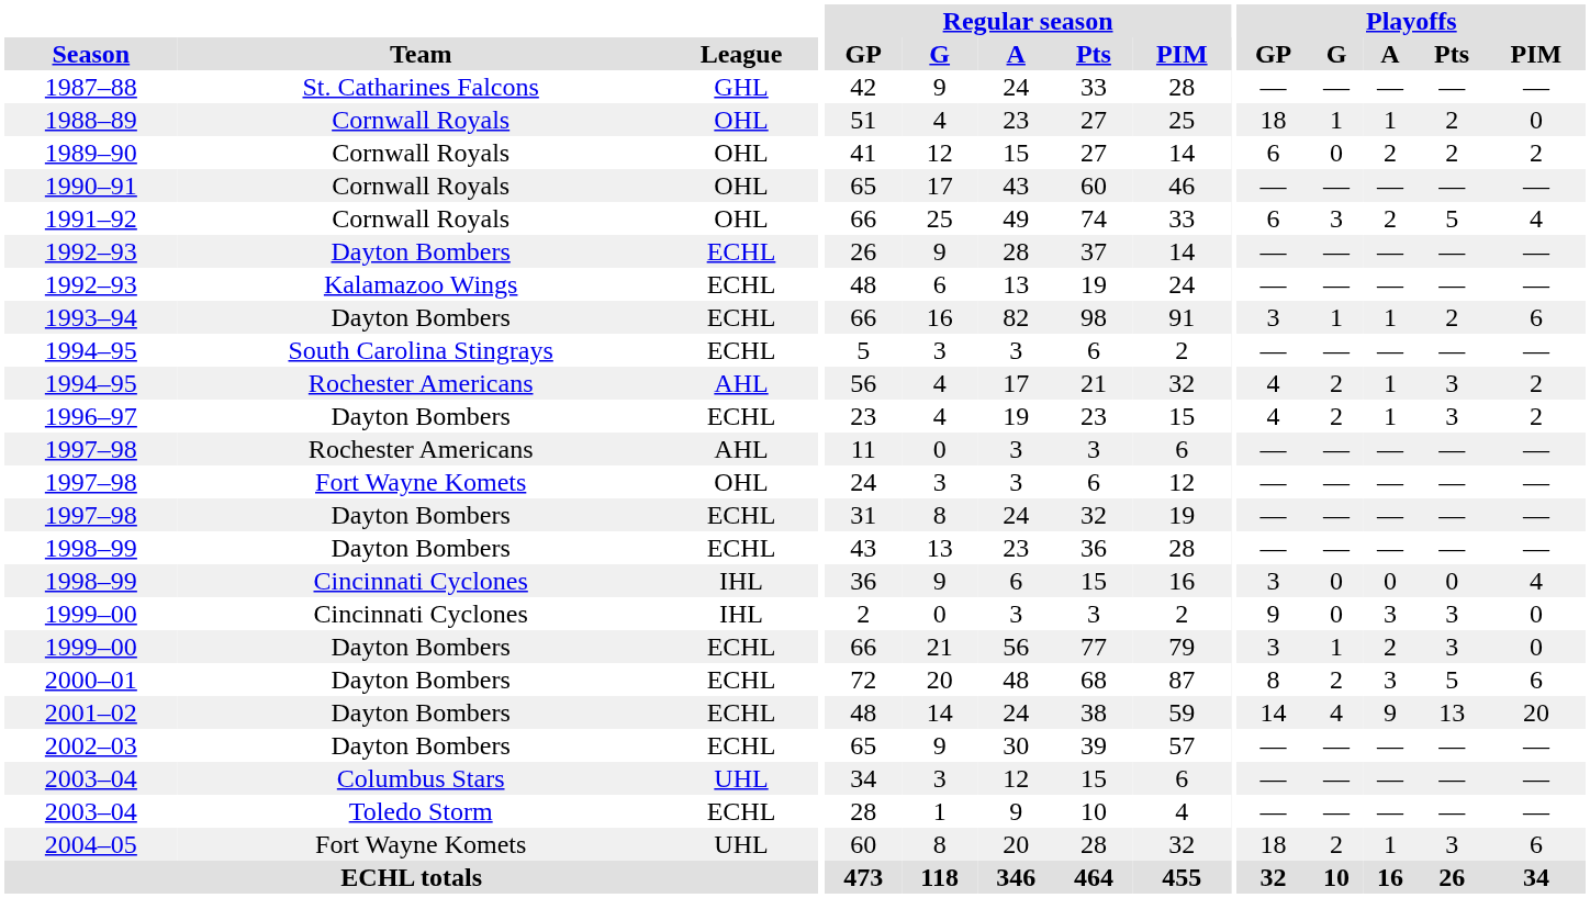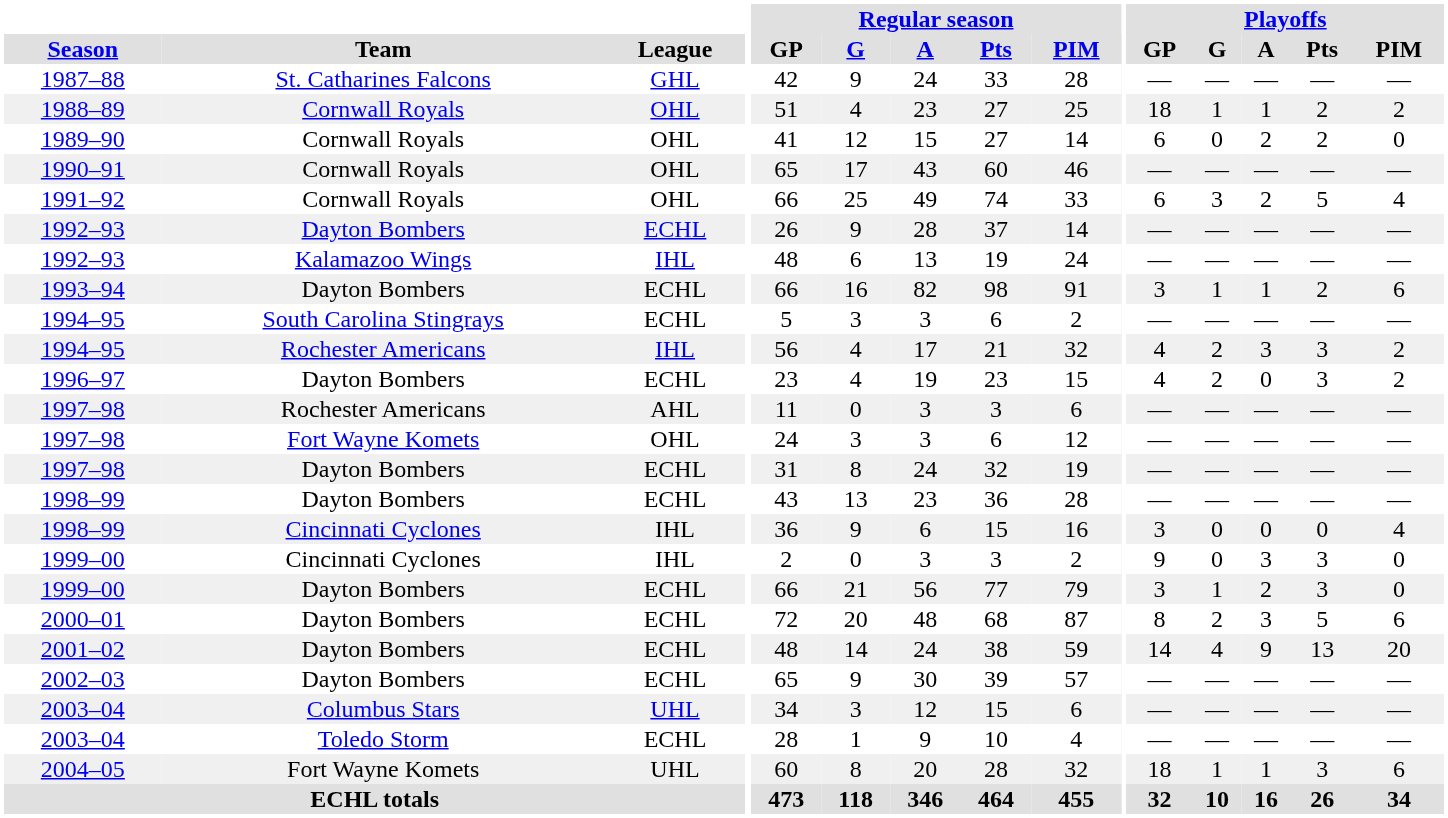 <table border="0" cellpadding="1" cellspacing="0" style="text-align:center; width:60em">
 <tr bgcolor="#e0e0e0">
 <th colspan="3" bgcolor="#ffffff"></th>
 <th rowspan="99" bgcolor="#ffffff"></th>
 <th colspan="5"><a href='#'>Regular season</a></th>
 <th rowspan="99" bgcolor="#ffffff"></th>
 <th colspan="5"><a href='#'>Playoffs</a></th>
 </tr>
 <tr bgcolor="#e0e0e0">
 <th><a href='#'>Season</a></th>
 <th>Team</th>
 <th>League</th>
 <th>GP</th>
 <th><a href='#'>G</a></th>
 <th><a href='#'>A</a></th>
 <th><a href='#'>Pts</a></th>
 <th><a href='#'>PIM</a></th>
 <th>GP</th>
 <th>G</th>
 <th>A</th>
 <th>Pts</th>
 <th>PIM</th>
 </tr>
 <tr>
 <td><a href='#'>1987–88</a></td>
 <td><a href='#'>St. Catharines Falcons</a></td>
 <td><a href='#'>GHL</a></td>
 <td>42</td>
 <td>9</td>
 <td>24</td>
 <td>33</td>
 <td>28</td>
 <td>—</td>
 <td>—</td>
 <td>—</td>
 <td>—</td>
 <td>—</td>
 </tr>
 <tr bgcolor="#f0f0f0">
 <td><a href='#'>1988–89</a></td>
 <td><a href='#'>Cornwall Royals</a></td>
 <td><a href='#'>OHL</a></td>
 <td>51</td>
 <td>4</td>
 <td>23</td>
 <td>27</td>
 <td>25</td>
 <td>18</td>
 <td>1</td>
 <td>1</td>
 <td>2</td>
-<td>0</td>
+<td>2</td>
 </tr>
 <tr>
 <td><a href='#'>1989–90</a></td>
 <td>Cornwall Royals</td>
 <td>OHL</td>
 <td>41</td>
 <td>12</td>
 <td>15</td>
 <td>27</td>
 <td>14</td>
 <td>6</td>
 <td>0</td>
 <td>2</td>
 <td>2</td>
-<td>2</td>
+<td>0</td>
 </tr>
 <tr bgcolor="#f0f0f0">
 <td><a href='#'>1990–91</a></td>
 <td>Cornwall Royals</td>
 <td>OHL</td>
 <td>65</td>
 <td>17</td>
 <td>43</td>
 <td>60</td>
 <td>46</td>
 <td>—</td>
 <td>—</td>
 <td>—</td>
 <td>—</td>
 <td>—</td>
 </tr>
 <tr>
 <td><a href='#'>1991–92</a></td>
 <td>Cornwall Royals</td>
 <td>OHL</td>
 <td>66</td>
 <td>25</td>
 <td>49</td>
 <td>74</td>
 <td>33</td>
 <td>6</td>
 <td>3</td>
 <td>2</td>
 <td>5</td>
 <td>4</td>
 </tr>
 <tr bgcolor="#f0f0f0">
 <td><a href='#'>1992–93</a></td>
 <td><a href='#'>Dayton Bombers</a></td>
 <td><a href='#'>ECHL</a></td>
 <td>26</td>
 <td>9</td>
 <td>28</td>
 <td>37</td>
 <td>14</td>
 <td>—</td>
 <td>—</td>
 <td>—</td>
 <td>—</td>
 <td>—</td>
 </tr>
 <tr>
 <td><a href='#'>1992–93</a></td>
 <td><a href='#'>Kalamazoo Wings</a></td>
-<td>ECHL</td>
+<td><a href='#'>IHL</a></td>
 <td>48</td>
 <td>6</td>
 <td>13</td>
 <td>19</td>
 <td>24</td>
 <td>—</td>
 <td>—</td>
 <td>—</td>
 <td>—</td>
 <td>—</td>
 </tr>
 <tr bgcolor="#f0f0f0">
 <td><a href='#'>1993–94</a></td>
 <td>Dayton Bombers</td>
 <td>ECHL</td>
 <td>66</td>
 <td>16</td>
 <td>82</td>
 <td>98</td>
 <td>91</td>
 <td>3</td>
 <td>1</td>
 <td>1</td>
 <td>2</td>
 <td>6</td>
 </tr>
 <tr>
 <td><a href='#'>1994–95</a></td>
 <td><a href='#'>South Carolina Stingrays</a></td>
 <td>ECHL</td>
 <td>5</td>
 <td>3</td>
 <td>3</td>
 <td>6</td>
 <td>2</td>
 <td>—</td>
 <td>—</td>
 <td>—</td>
 <td>—</td>
 <td>—</td>
 </tr>
 <tr bgcolor="#f0f0f0">
 <td><a href='#'>1994–95</a></td>
 <td><a href='#'>Rochester Americans</a></td>
-<td><a href='#'>AHL</a></td>
+<td><a href='#'>IHL</a></td>
 <td>56</td>
 <td>4</td>
 <td>17</td>
 <td>21</td>
 <td>32</td>
 <td>4</td>
 <td>2</td>
-<td>1</td>
+<td>3</td>
 <td>3</td>
 <td>2</td>
 </tr>
 <tr>
 <td><a href='#'>1996–97</a></td>
 <td>Dayton Bombers</td>
 <td>ECHL</td>
 <td>23</td>
 <td>4</td>
 <td>19</td>
 <td>23</td>
 <td>15</td>
 <td>4</td>
 <td>2</td>
-<td>1</td>
+<td>0</td>
 <td>3</td>
 <td>2</td>
 </tr>
 <tr bgcolor="#f0f0f0">
 <td><a href='#'>1997–98</a></td>
 <td>Rochester Americans</td>
 <td>AHL</td>
 <td>11</td>
 <td>0</td>
 <td>3</td>
 <td>3</td>
 <td>6</td>
 <td>—</td>
 <td>—</td>
 <td>—</td>
 <td>—</td>
 <td>—</td>
 </tr>
 <tr>
 <td><a href='#'>1997–98</a></td>
 <td><a href='#'>Fort Wayne Komets</a></td>
 <td>OHL</td>
 <td>24</td>
 <td>3</td>
 <td>3</td>
 <td>6</td>
 <td>12</td>
 <td>—</td>
 <td>—</td>
 <td>—</td>
 <td>—</td>
 <td>—</td>
 </tr>
 <tr bgcolor="#f0f0f0">
 <td><a href='#'>1997–98</a></td>
 <td>Dayton Bombers</td>
 <td>ECHL</td>
 <td>31</td>
 <td>8</td>
 <td>24</td>
 <td>32</td>
 <td>19</td>
 <td>—</td>
 <td>—</td>
 <td>—</td>
 <td>—</td>
 <td>—</td>
 </tr>
 <tr>
 <td><a href='#'>1998–99</a></td>
 <td>Dayton Bombers</td>
 <td>ECHL</td>
 <td>43</td>
 <td>13</td>
 <td>23</td>
 <td>36</td>
 <td>28</td>
 <td>—</td>
 <td>—</td>
 <td>—</td>
 <td>—</td>
 <td>—</td>
 </tr>
 <tr bgcolor="#f0f0f0">
 <td><a href='#'>1998–99</a></td>
 <td><a href='#'>Cincinnati Cyclones</a></td>
 <td>IHL</td>
 <td>36</td>
 <td>9</td>
 <td>6</td>
 <td>15</td>
 <td>16</td>
 <td>3</td>
 <td>0</td>
 <td>0</td>
 <td>0</td>
 <td>4</td>
 </tr>
 <tr>
 <td><a href='#'>1999–00</a></td>
 <td>Cincinnati Cyclones</td>
 <td>IHL</td>
 <td>2</td>
 <td>0</td>
 <td>3</td>
 <td>3</td>
 <td>2</td>
 <td>9</td>
 <td>0</td>
 <td>3</td>
 <td>3</td>
 <td>0</td>
 </tr>
 <tr bgcolor="#f0f0f0">
 <td><a href='#'>1999–00</a></td>
 <td>Dayton Bombers</td>
 <td>ECHL</td>
 <td>66</td>
 <td>21</td>
 <td>56</td>
 <td>77</td>
 <td>79</td>
 <td>3</td>
 <td>1</td>
 <td>2</td>
 <td>3</td>
 <td>0</td>
 </tr>
 <tr>
 <td><a href='#'>2000–01</a></td>
 <td>Dayton Bombers</td>
 <td>ECHL</td>
 <td>72</td>
 <td>20</td>
 <td>48</td>
 <td>68</td>
 <td>87</td>
 <td>8</td>
 <td>2</td>
 <td>3</td>
 <td>5</td>
 <td>6</td>
 </tr>
 <tr bgcolor="#f0f0f0">
 <td><a href='#'>2001–02</a></td>
 <td>Dayton Bombers</td>
 <td>ECHL</td>
 <td>48</td>
 <td>14</td>
 <td>24</td>
 <td>38</td>
 <td>59</td>
 <td>14</td>
 <td>4</td>
 <td>9</td>
 <td>13</td>
 <td>20</td>
 </tr>
 <tr>
 <td><a href='#'>2002–03</a></td>
 <td>Dayton Bombers</td>
 <td>ECHL</td>
 <td>65</td>
 <td>9</td>
 <td>30</td>
 <td>39</td>
 <td>57</td>
 <td>—</td>
 <td>—</td>
 <td>—</td>
 <td>—</td>
 <td>—</td>
 </tr>
 <tr bgcolor="#f0f0f0">
 <td><a href='#'>2003–04</a></td>
 <td><a href='#'>Columbus Stars</a></td>
 <td><a href='#'>UHL</a></td>
 <td>34</td>
 <td>3</td>
 <td>12</td>
 <td>15</td>
 <td>6</td>
 <td>—</td>
 <td>—</td>
 <td>—</td>
 <td>—</td>
 <td>—</td>
 </tr>
 <tr>
 <td><a href='#'>2003–04</a></td>
 <td><a href='#'>Toledo Storm</a></td>
 <td>ECHL</td>
 <td>28</td>
 <td>1</td>
 <td>9</td>
 <td>10</td>
 <td>4</td>
 <td>—</td>
 <td>—</td>
 <td>—</td>
 <td>—</td>
 <td>—</td>
 </tr>
 <tr bgcolor="#f0f0f0">
 <td><a href='#'>2004–05</a></td>
 <td>Fort Wayne Komets</td>
 <td>UHL</td>
 <td>60</td>
 <td>8</td>
 <td>20</td>
 <td>28</td>
 <td>32</td>
 <td>18</td>
-<td>2</td>
+<td>1</td>
 <td>1</td>
 <td>3</td>
 <td>6</td>
 </tr>
 <tr>
 </tr>
 <tr ALIGN="center" bgcolor="#e0e0e0">
 <th colspan="3">ECHL totals</th>
 <th ALIGN="center">473</th>
 <th ALIGN="center">118</th>
 <th ALIGN="center">346</th>
 <th ALIGN="center">464</th>
 <th ALIGN="center">455</th>
 <th ALIGN="center">32</th>
 <th ALIGN="center">10</th>
 <th ALIGN="center">16</th>
 <th ALIGN="center">26</th>
 <th ALIGN="center">34</th>
 </tr>
 </table>
